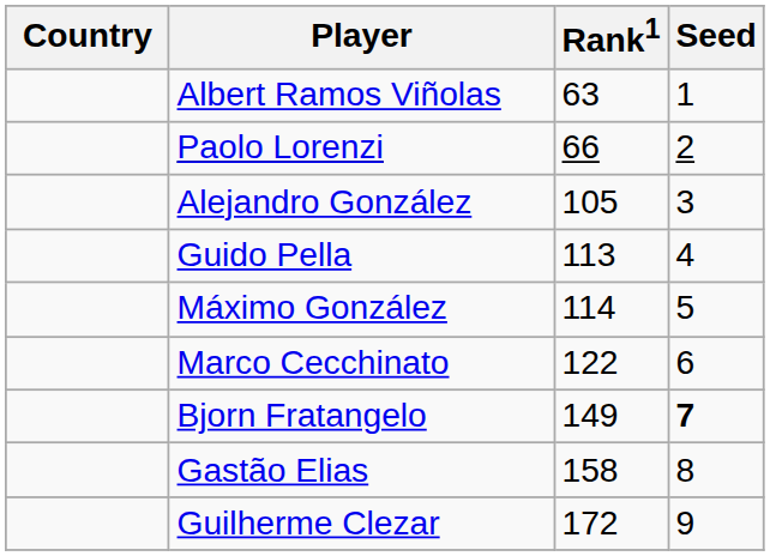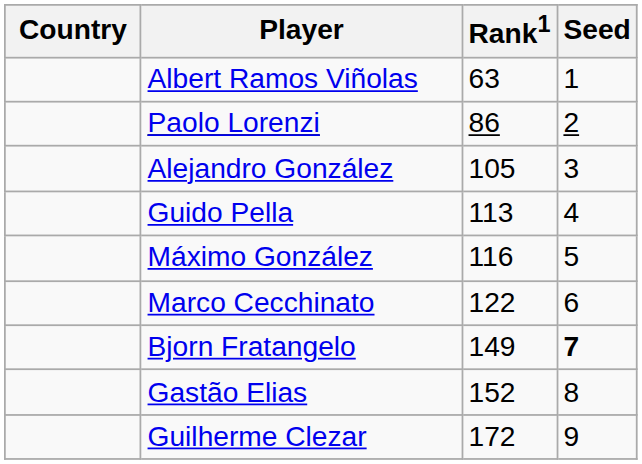 <table class="sortable wikitable">
 <tr>
 <th width="70">Country</th>
 <th width="175">Player</th>
 <th>Rank<sup>1</sup></th>
 <th>Seed</th>
 </tr>
 <tr>
 <td></td>
 <td><a href='#'>Albert Ramos Viñolas</a></td>
 <td>63</td>
 <td>1</td>
 </tr>
 <tr>
 <td><u></u></td>
 <td><u><a href='#'>Paolo Lorenzi</a></u></td>
-<td><u>66</u></td>
+<td><u>86</u></td>
 <td><u>2</u></td>
 </tr>
 <tr>
 <td></td>
 <td><a href='#'>Alejandro González</a></td>
 <td>105</td>
 <td>3</td>
 </tr>
 <tr>
 <td></td>
 <td><a href='#'>Guido Pella</a></td>
 <td>113</td>
 <td>4</td>
 </tr>
 <tr>
 <td></td>
 <td><a href='#'>Máximo González</a></td>
-<td>114</td>
+<td>116</td>
 <td>5</td>
 </tr>
 <tr>
 <td></td>
 <td><a href='#'>Marco Cecchinato</a></td>
 <td>122</td>
 <td>6</td>
 </tr>
 <tr>
 <td></td>
 <td><a href='#'>Bjorn Fratangelo</a></td>
 <td>149</td>
 <td><strong>7</strong></td>
 </tr>
 <tr>
 <td></td>
 <td><a href='#'>Gastão Elias</a></td>
-<td>158</td>
+<td>152</td>
 <td>8</td>
 </tr>
 <tr>
 <td></td>
 <td><a href='#'>Guilherme Clezar</a></td>
 <td>172</td>
 <td>9</td>
 </tr>
 </table>
